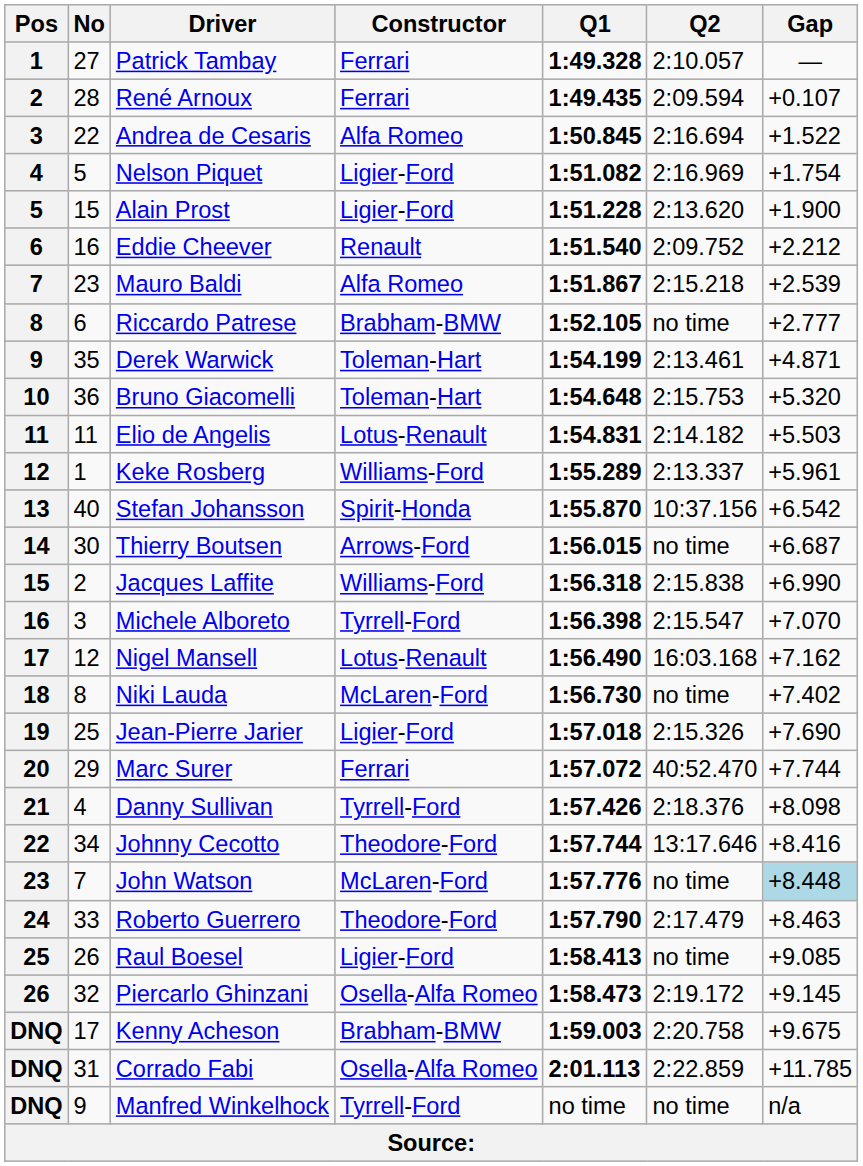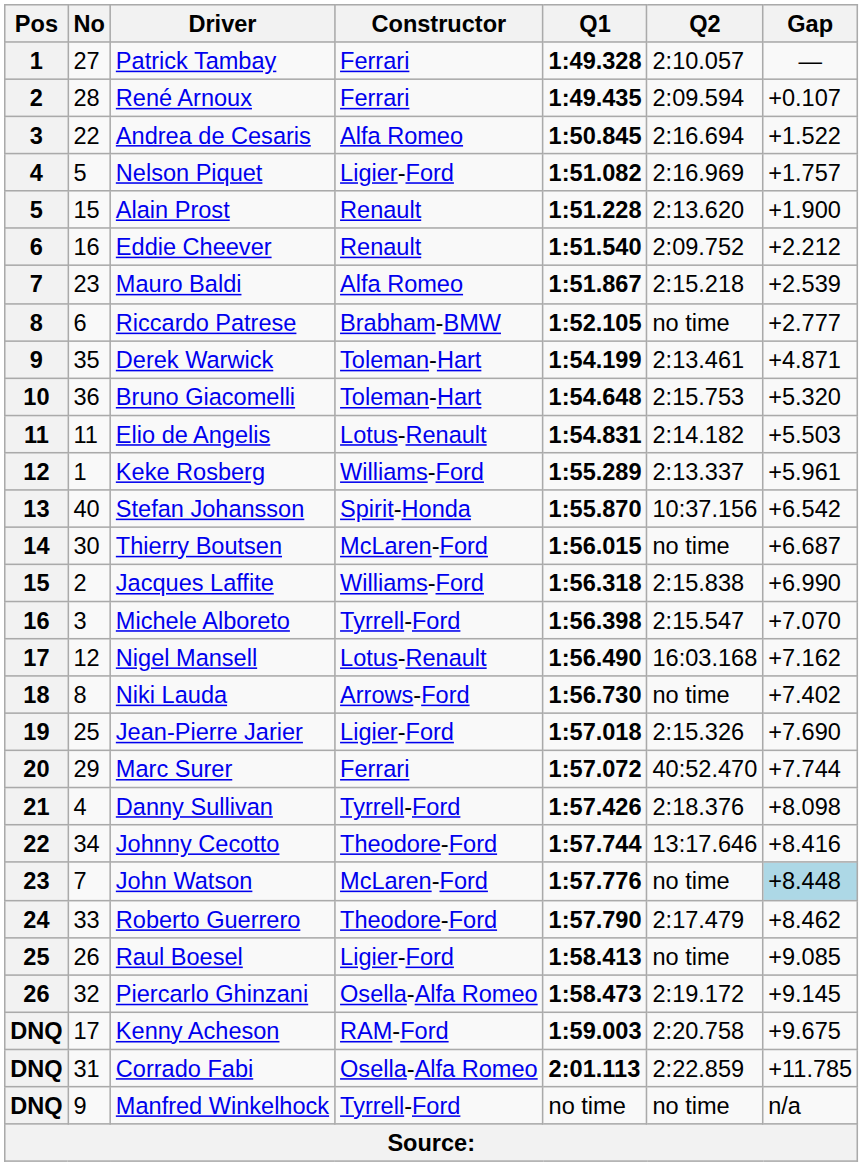 <table class="wikitable sortable" style="font-size: 95%">
 <tr>
 <th>Pos</th>
 <th>No</th>
 <th>Driver</th>
 <th>Constructor</th>
 <th>Q1</th>
 <th>Q2</th>
 <th>Gap</th>
 </tr>
 <tr>
 <th>1</th>
 <td>27</td>
 <td> <a href='#'>Patrick Tambay</a></td>
 <td><a href='#'>Ferrari</a></td>
 <td><strong>1:49.328</strong></td>
 <td>2:10.057</td>
 <td style="text-align: center">—</td>
 </tr>
 <tr>
 <th>2</th>
 <td>28</td>
 <td> <a href='#'>René Arnoux</a></td>
 <td><a href='#'>Ferrari</a></td>
 <td><strong>1:49.435</strong></td>
 <td>2:09.594</td>
 <td>+0.107</td>
 </tr>
 <tr>
 <th>3</th>
 <td>22</td>
 <td> <a href='#'>Andrea de Cesaris</a></td>
 <td><a href='#'>Alfa Romeo</a></td>
 <td><strong>1:50.845</strong></td>
 <td>2:16.694</td>
 <td>+1.522</td>
 </tr>
 <tr>
 <th>4</th>
 <td>5</td>
 <td> <a href='#'>Nelson Piquet</a></td>
 <td><a href='#'>Ligier</a>-<a href='#'>Ford</a></td>
 <td><strong>1:51.082</strong></td>
 <td>2:16.969</td>
-<td>+1.754</td>
+<td>+1.757</td>
 </tr>
 <tr>
 <th>5</th>
 <td>15</td>
 <td> <a href='#'>Alain Prost</a></td>
-<td><a href='#'>Ligier</a>-<a href='#'>Ford</a></td>
+<td><a href='#'>Renault</a></td>
 <td><strong>1:51.228</strong></td>
 <td>2:13.620</td>
 <td>+1.900</td>
 </tr>
 <tr>
 <th>6</th>
 <td>16</td>
 <td> <a href='#'>Eddie Cheever</a></td>
 <td><a href='#'>Renault</a></td>
 <td><strong>1:51.540</strong></td>
 <td>2:09.752</td>
 <td>+2.212</td>
 </tr>
 <tr>
 <th>7</th>
 <td>23</td>
 <td> <a href='#'>Mauro Baldi</a></td>
 <td><a href='#'>Alfa Romeo</a></td>
 <td><strong>1:51.867</strong></td>
 <td>2:15.218</td>
 <td>+2.539</td>
 </tr>
 <tr>
 <th>8</th>
 <td>6</td>
 <td> <a href='#'>Riccardo Patrese</a></td>
 <td><a href='#'>Brabham</a>-<a href='#'>BMW</a></td>
 <td><strong>1:52.105</strong></td>
 <td>no time</td>
 <td>+2.777</td>
 </tr>
 <tr>
 <th>9</th>
 <td>35</td>
 <td> <a href='#'>Derek Warwick</a></td>
 <td><a href='#'>Toleman</a>-<a href='#'>Hart</a></td>
 <td><strong>1:54.199</strong></td>
 <td>2:13.461</td>
 <td>+4.871</td>
 </tr>
 <tr>
 <th>10</th>
 <td>36</td>
 <td> <a href='#'>Bruno Giacomelli</a></td>
 <td><a href='#'>Toleman</a>-<a href='#'>Hart</a></td>
 <td><strong>1:54.648</strong></td>
 <td>2:15.753</td>
 <td>+5.320</td>
 </tr>
 <tr>
 <th>11</th>
 <td>11</td>
 <td> <a href='#'>Elio de Angelis</a></td>
 <td><a href='#'>Lotus</a>-<a href='#'>Renault</a></td>
 <td><strong>1:54.831</strong></td>
 <td>2:14.182</td>
 <td>+5.503</td>
 </tr>
 <tr>
 <th>12</th>
 <td>1</td>
 <td> <a href='#'>Keke Rosberg</a></td>
 <td><a href='#'>Williams</a>-<a href='#'>Ford</a></td>
 <td><strong>1:55.289</strong></td>
 <td>2:13.337</td>
 <td>+5.961</td>
 </tr>
 <tr>
 <th>13</th>
 <td>40</td>
 <td> <a href='#'>Stefan Johansson</a></td>
 <td><a href='#'>Spirit</a>-<a href='#'>Honda</a></td>
 <td><strong>1:55.870</strong></td>
 <td>10:37.156</td>
 <td>+6.542</td>
 </tr>
 <tr>
 <th>14</th>
 <td>30</td>
 <td> <a href='#'>Thierry Boutsen</a></td>
-<td><a href='#'>Arrows</a>-<a href='#'>Ford</a></td>
+<td><a href='#'>McLaren</a>-<a href='#'>Ford</a></td>
 <td><strong>1:56.015</strong></td>
 <td>no time</td>
 <td>+6.687</td>
 </tr>
 <tr>
 <th>15</th>
 <td>2</td>
 <td> <a href='#'>Jacques Laffite</a></td>
 <td><a href='#'>Williams</a>-<a href='#'>Ford</a></td>
 <td><strong>1:56.318</strong></td>
 <td>2:15.838</td>
 <td>+6.990</td>
 </tr>
 <tr>
 <th>16</th>
 <td>3</td>
 <td> <a href='#'>Michele Alboreto</a></td>
 <td><a href='#'>Tyrrell</a>-<a href='#'>Ford</a></td>
 <td><strong>1:56.398</strong></td>
 <td>2:15.547</td>
 <td>+7.070</td>
 </tr>
 <tr>
 <th>17</th>
 <td>12</td>
 <td> <a href='#'>Nigel Mansell</a></td>
 <td><a href='#'>Lotus</a>-<a href='#'>Renault</a></td>
 <td><strong>1:56.490</strong></td>
 <td>16:03.168</td>
 <td>+7.162</td>
 </tr>
 <tr>
 <th>18</th>
 <td>8</td>
 <td> <a href='#'>Niki Lauda</a></td>
-<td><a href='#'>McLaren</a>-<a href='#'>Ford</a></td>
+<td><a href='#'>Arrows</a>-<a href='#'>Ford</a></td>
 <td><strong>1:56.730</strong></td>
 <td>no time</td>
 <td>+7.402</td>
 </tr>
 <tr>
 <th>19</th>
 <td>25</td>
 <td> <a href='#'>Jean-Pierre Jarier</a></td>
 <td><a href='#'>Ligier</a>-<a href='#'>Ford</a></td>
 <td><strong>1:57.018</strong></td>
 <td>2:15.326</td>
 <td>+7.690</td>
 </tr>
 <tr>
 <th>20</th>
 <td>29</td>
 <td> <a href='#'>Marc Surer</a></td>
 <td><a href='#'>Ferrari</a></td>
 <td><strong>1:57.072</strong></td>
 <td>40:52.470</td>
 <td>+7.744</td>
 </tr>
 <tr>
 <th>21</th>
 <td>4</td>
 <td> <a href='#'>Danny Sullivan</a></td>
 <td><a href='#'>Tyrrell</a>-<a href='#'>Ford</a></td>
 <td><strong>1:57.426</strong></td>
 <td>2:18.376</td>
 <td>+8.098</td>
 </tr>
 <tr>
 <th>22</th>
 <td>34</td>
 <td> <a href='#'>Johnny Cecotto</a></td>
 <td><a href='#'>Theodore</a>-<a href='#'>Ford</a></td>
 <td><strong>1:57.744</strong></td>
 <td>13:17.646</td>
 <td>+8.416</td>
 </tr>
 <tr>
 <th>23</th>
 <td>7</td>
 <td> <a href='#'>John Watson</a></td>
 <td><a href='#'>McLaren</a>-<a href='#'>Ford</a></td>
 <td><strong>1:57.776</strong></td>
 <td>no time</td>
 <td style="background: lightblue;">+8.448</td>
 </tr>
 <tr>
 <th>24</th>
 <td>33</td>
 <td> <a href='#'>Roberto Guerrero</a></td>
 <td><a href='#'>Theodore</a>-<a href='#'>Ford</a></td>
 <td><strong>1:57.790</strong></td>
 <td>2:17.479</td>
-<td>+8.463</td>
+<td>+8.462</td>
 </tr>
 <tr>
 <th>25</th>
 <td>26</td>
 <td> <a href='#'>Raul Boesel</a></td>
 <td><a href='#'>Ligier</a>-<a href='#'>Ford</a></td>
 <td><strong>1:58.413</strong></td>
 <td>no time</td>
 <td>+9.085</td>
 </tr>
 <tr>
 <th>26</th>
 <td>32</td>
 <td> <a href='#'>Piercarlo Ghinzani</a></td>
 <td><a href='#'>Osella</a>-<a href='#'>Alfa Romeo</a></td>
 <td><strong>1:58.473</strong></td>
 <td>2:19.172</td>
 <td>+9.145</td>
 </tr>
 <tr>
 <th data-sort-value="27">DNQ</th>
 <td>17</td>
 <td> <a href='#'>Kenny Acheson</a></td>
-<td><a href='#'>Brabham</a>-<a href='#'>BMW</a></td>
+<td><a href='#'>RAM</a>-<a href='#'>Ford</a></td>
 <td><strong>1:59.003</strong></td>
 <td>2:20.758</td>
 <td>+9.675</td>
 </tr>
 <tr>
 <th data-sort-value="28">DNQ</th>
 <td>31</td>
 <td> <a href='#'>Corrado Fabi</a></td>
 <td><a href='#'>Osella</a>-<a href='#'>Alfa Romeo</a></td>
 <td><strong>2:01.113</strong></td>
 <td>2:22.859</td>
 <td>+11.785</td>
 </tr>
 <tr>
 <th data-sort-value="29">DNQ</th>
 <td>9</td>
 <td> <a href='#'>Manfred Winkelhock</a></td>
 <td><a href='#'>Tyrrell</a>-<a href='#'>Ford</a></td>
 <td>no time</td>
 <td>no time</td>
 <td>n/a</td>
 </tr>
 <tr>
 <th colspan="7" style="text-align: center">Source: </th>
 </tr>
 </table>
